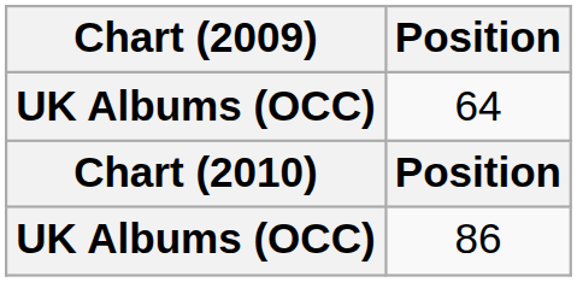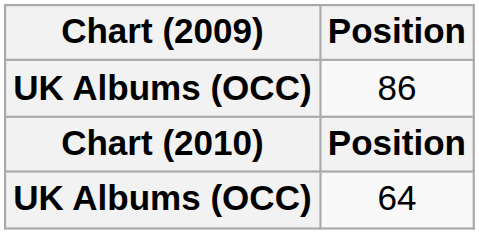 <table class="wikitable plainrowheaders" style="text-align:center">
 <tr>
 <th scope="col">Chart (2009)</th>
 <th scope="col">Position</th>
 </tr>
 <tr>
 <th scope="row">UK Albums (OCC)</th>
-<td>64</td>
+<td>86</td>
 </tr>
 <tr>
 <th scope="col">Chart (2010)</th>
 <th scope="col">Position</th>
 </tr>
 <tr>
 <th scope="row">UK Albums (OCC)</th>
-<td>86</td>
+<td>64</td>
 </tr>
 </table>
